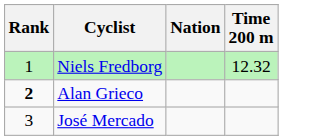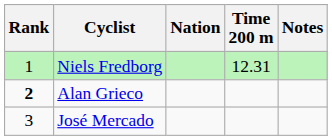 <table class="wikitable sortable" style="text-align:center">
 <tr>
 <th>Rank</th>
 <th>Cyclist</th>
 <th>Nation</th>
 <th>Time<br>200 m</th>
+<th>Notes</th>
 </tr>
 <tr bgcolor=bbf3bb>
 <td>1</td>
 <td align=left><a href='#'>Niels Fredborg</a></td>
 <td align=left></td>
-<td>12.32</td>
+<td>12.31</td>
+<td></td>
 </tr>
 <tr>
 <td><strong>2</strong></td>
 <td align=left><a href='#'>Alan Grieco</a></td>
 <td align=left></td>
+<td></td>
 <td></td>
 </tr>
 <tr>
 <td>3</td>
 <td align=left><a href='#'>José Mercado</a></td>
 <td align=left></td>
 <td></td>
+<td></td>
 </tr>
 </table>
